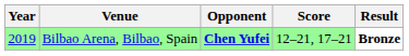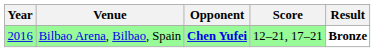 <table class="sortable wikitable" style="font-size: 90%;">
 <tr>
 <th>Year</th>
 <th>Venue</th>
 <th>Opponent</th>
 <th>Score</th>
 <th>Result</th>
 </tr>
 <tr style="background:#98FB98">
-<td align="center"><a href='#'>2019</a></td>
+<td align="center"><a href='#'>2016</a></td>
 <td align="left"><a href='#'>Bilbao Arena</a>, <a href='#'>Bilbao</a>, Spain</td>
 <td align="left"><strong> <a href='#'>Chen Yufei</a></strong></td>
 <td align="left">12–21, 17–21</td>
 <td style="text-align:left; background:white"> <strong>Bronze</strong></td>
 </tr>
 </table>
